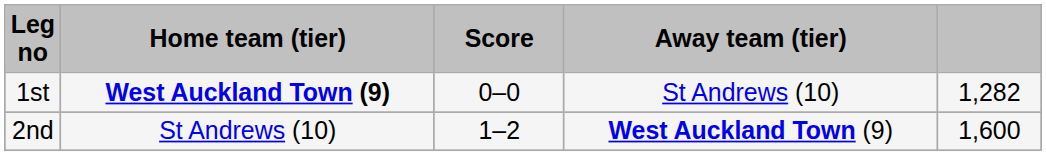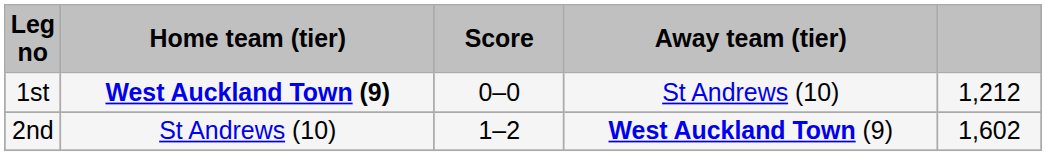 <table class="wikitable" style="width: 600px; background:WhiteSmoke; text-align:center; font-size:90%">
 <tr>
 <td scope="col" style="width:  5.00%; background:silver;"><strong>Leg no</strong></td>
 <td scope="col" style="width: 36.25%; background:silver;"><strong>Home team (tier)</strong></td>
 <td scope="col" style="width: 12.50%; background:silver;"><strong>Score</strong></td>
 <td scope="col" style="width: 36.25%; background:silver;"><strong>Away team (tier)</strong></td>
 <td scope="col" style="width: 10.00%; background:silver;"><strong></strong></td>
 </tr>
 <tr>
 <td>1st</td>
 <td><strong><a href='#'>West Auckland Town</a> (9)</strong></td>
 <td>0–0</td>
 <td><a href='#'>St Andrews</a> (10)</td>
-<td>1,282</td>
+<td>1,212</td>
 </tr>
 <tr>
 <td>2nd</td>
 <td><a href='#'>St Andrews</a> (10)</td>
 <td>1–2</td>
 <td><strong><a href='#'>West Auckland Town</a></strong> (9)</td>
-<td>1,600</td>
+<td>1,602</td>
 </tr>
 </table>
